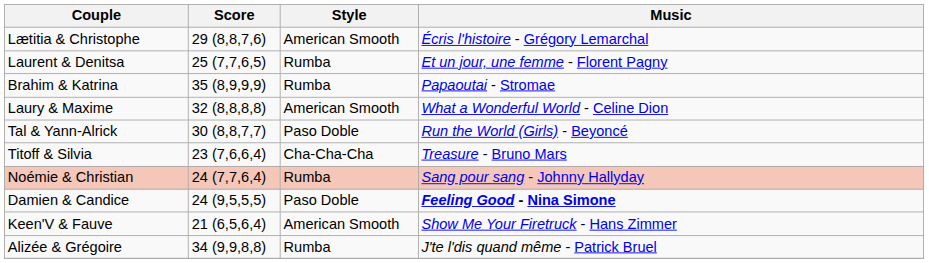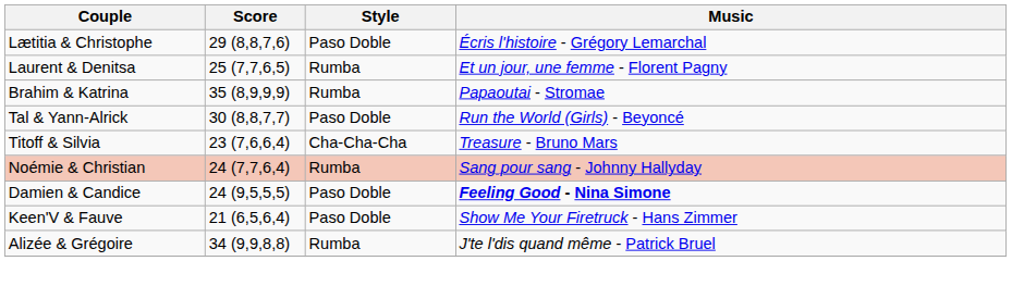 <table class="wikitable" style="width:80%;">
 <tr>
 <th style="width:20%;">Couple</th>
 <th style="width:10%;">Score</th>
 <th style="width:15%;">Style</th>
 <th style="width:60%;">Music</th>
 </tr>
 <tr>
 <td>Lætitia & Christophe</td>
 <td>29 (8,8,7,6)</td>
-<td>American Smooth</td>
+<td>Paso Doble</td>
 <td><em><a href='#'>Écris l'histoire</a></em> - <a href='#'>Grégory Lemarchal</a></td>
 </tr>
 <tr>
 <td>Laurent & Denitsa</td>
 <td>25 (7,7,6,5)</td>
 <td>Rumba</td>
 <td><em><a href='#'>Et un jour, une femme</a></em> - <a href='#'>Florent Pagny</a></td>
 </tr>
 <tr>
 <td>Brahim & Katrina</td>
 <td>35 (8,9,9,9)</td>
 <td>Rumba</td>
 <td><em><a href='#'>Papaoutai</a></em> - <a href='#'>Stromae</a></td>
-</tr>
-<tr>
-<td>Laury & Maxime</td>
-<td>32 (8,8,8,8)</td>
-<td>American Smooth</td>
-<td><em><a href='#'>What a Wonderful World</a></em> - <a href='#'>Celine Dion</a></td>
 </tr>
 <tr>
 <td>Tal & Yann-Alrick</td>
 <td>30 (8,8,7,7)</td>
 <td>Paso Doble</td>
 <td><em><a href='#'>Run the World (Girls)</a></em> - <a href='#'>Beyoncé</a></td>
 </tr>
 <tr>
 <td>Titoff & Silvia</td>
 <td>23 (7,6,6,4)</td>
 <td>Cha-Cha-Cha</td>
 <td><em><a href='#'>Treasure</a></em> - <a href='#'>Bruno Mars</a></td>
 </tr>
 <tr>
 <td style="background:#f4c7b8;">Noémie & Christian</td>
 <td style="background:#f4c7b8;">24 (7,7,6,4)</td>
 <td style="background:#f4c7b8;">Rumba</td>
 <td style="background:#f4c7b8;"><em><a href='#'>Sang pour sang</a></em> - <a href='#'>Johnny Hallyday</a></td>
 </tr>
 <tr>
 <td>Damien & Candice</td>
 <td>24 (9,5,5,5)</td>
 <td>Paso Doble</td>
 <td><strong><em><a href='#'>Feeling Good</a></em> - <a href='#'>Nina Simone</a></strong></td>
 </tr>
 <tr>
 <td>Keen'V & Fauve</td>
 <td>21 (6,5,6,4)</td>
-<td>American Smooth</td>
+<td>Paso Doble</td>
 <td><em><a href='#'>Show Me Your Firetruck</a></em> - <a href='#'>Hans Zimmer</a></td>
 </tr>
 <tr>
 <td>Alizée & Grégoire</td>
 <td>34 (9,9,8,8)</td>
 <td>Rumba</td>
 <td><em>J'te l'dis quand même</em> - <a href='#'>Patrick Bruel</a></td>
 </tr>
 <tr>
 </tr>
 </table>
